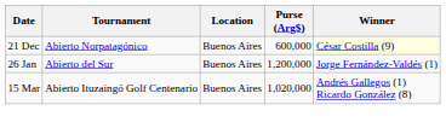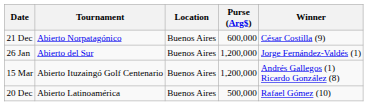 <table class="wikitable" style="font-size:95%">
 <tr>
 <th>Date</th>
 <th>Tournament</th>
 <th>Location</th>
 <th>Purse<br>(<a href='#'>Arg$</a>)</th>
 <th>Winner</th>
 </tr>
 <tr>
 <td>21 Dec</td>
 <td><a href='#'>Abierto Norpatagónico</a></td>
 <td>Buenos Aires</td>
 <td align=right>600,000</td>
-<td style="background: lightyellow;"> <a href='#'>César Costilla</a> (9)</td>
+<td> <a href='#'>César Costilla</a> (9)</td>
 </tr>
 <tr>
 <td>26 Jan</td>
 <td><a href='#'>Abierto del Sur</a></td>
 <td>Buenos Aires</td>
 <td align=right>1,200,000</td>
 <td> <a href='#'>Jorge Fernández-Valdés</a> (1)</td>
 </tr>
 <tr>
 <td>15 Mar</td>
 <td>Abierto Ituzaingó Golf Centenario</td>
 <td>Buenos Aires</td>
-<td align=right>1,020,000</td>
+<td align=right>1,200,000</td>
 <td> <a href='#'>Andrés Gallegos</a> (1)<br> <a href='#'>Ricardo González</a> (8)</td>
 </tr>
+<tr>
+<td>20 Dec</td>
+<td>Abierto Latinoamérica</td>
+<td>Buenos Aires</td>
+<td align=right>500,000</td>
+<td> <a href='#'>Rafael Gómez</a> (10)</td>
+</tr>
 </table>
